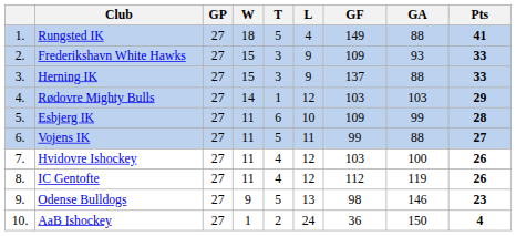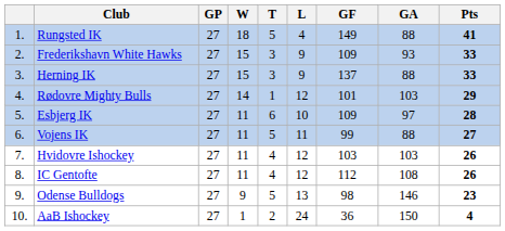 <table class="wikitable">
 <tr>
 <th width="30"></th>
 <th width="200">Club</th>
 <th width="30">GP</th>
 <th width="30">W</th>
 <th width="30">T</th>
 <th width="30">L</th>
 <th width="70">GF</th>
 <th width="70">GA</th>
 <th width="70">Pts</th>
 </tr>
 <tr bgcolor="#BCD2EE" align="center">
 <td>1.</td>
 <td align="left"><a href='#'>Rungsted IK</a></td>
 <td>27</td>
 <td>18</td>
 <td>5</td>
 <td>4</td>
 <td>149</td>
 <td>88</td>
 <td><strong>41</strong></td>
 </tr>
 <tr bgcolor="#BCD2EE" align="center">
 <td>2.</td>
 <td align="left"><a href='#'>Frederikshavn White Hawks</a></td>
 <td>27</td>
 <td>15</td>
 <td>3</td>
 <td>9</td>
 <td>109</td>
 <td>93</td>
 <td><strong>33</strong></td>
 </tr>
 <tr bgcolor="#BCD2EE" align="center">
 <td>3.</td>
 <td align="left"><a href='#'>Herning IK</a></td>
 <td>27</td>
 <td>15</td>
 <td>3</td>
 <td>9</td>
 <td>137</td>
 <td>88</td>
 <td><strong>33</strong></td>
 </tr>
 <tr bgcolor="#BCD2EE" align="center">
 <td>4.</td>
 <td align="left"><a href='#'>Rødovre Mighty Bulls</a></td>
 <td>27</td>
 <td>14</td>
 <td>1</td>
 <td>12</td>
-<td>103</td>
+<td>101</td>
 <td>103</td>
 <td><strong>29</strong></td>
 </tr>
 <tr bgcolor="#BCD2EE" align="center">
 <td>5.</td>
 <td align="left"><a href='#'>Esbjerg IK</a></td>
 <td>27</td>
 <td>11</td>
 <td>6</td>
 <td>10</td>
 <td>109</td>
-<td>99</td>
+<td>97</td>
 <td><strong>28</strong></td>
 </tr>
 <tr bgcolor="#BCD2EE" align="center">
 <td>6.</td>
 <td align="left"><a href='#'>Vojens IK</a></td>
 <td>27</td>
 <td>11</td>
 <td>5</td>
 <td>11</td>
 <td>99</td>
 <td>88</td>
 <td><strong>27</strong></td>
 </tr>
 <tr bgcolor="#FFFFFF" align="center">
 <td>7.</td>
 <td align="left"><a href='#'>Hvidovre Ishockey</a></td>
 <td>27</td>
 <td>11</td>
 <td>4</td>
 <td>12</td>
 <td>103</td>
-<td>100</td>
+<td>103</td>
 <td><strong>26</strong></td>
 </tr>
 <tr bgcolor="#FFFFFF" align="center">
 <td>8.</td>
 <td align="left"><a href='#'>IC Gentofte</a></td>
 <td>27</td>
 <td>11</td>
 <td>4</td>
 <td>12</td>
 <td>112</td>
-<td>119</td>
+<td>108</td>
 <td><strong>26</strong></td>
 </tr>
 <tr bgcolor="#FFFFFF" align="center">
 <td>9.</td>
 <td align="left"><a href='#'>Odense Bulldogs</a></td>
 <td>27</td>
 <td>9</td>
 <td>5</td>
 <td>13</td>
 <td>98</td>
 <td>146</td>
 <td><strong>23</strong></td>
 </tr>
 <tr bgcolor="#FFFFFF" align="center">
 <td>10.</td>
 <td align="left"><a href='#'>AaB Ishockey</a></td>
 <td>27</td>
 <td>1</td>
 <td>2</td>
 <td>24</td>
 <td>36</td>
 <td>150</td>
 <td><strong>4</strong></td>
 </tr>
 </table>
